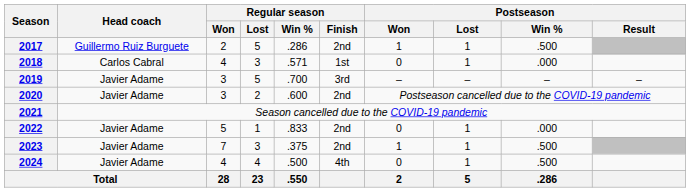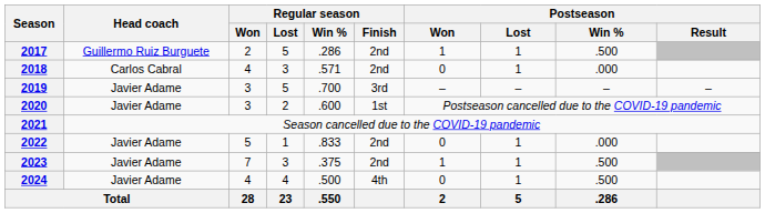 <table class="wikitable" style="font-size: 95%; text-align:center; width:65em">
 <tr>
 <th rowspan="2">Season</th>
 <th rowspan="2">Head coach</th>
 <th colspan="4">Regular season</th>
 <th colspan="4">Postseason</th>
 </tr>
 <tr>
 <th>Won</th>
 <th>Lost</th>
 <th>Win %</th>
 <th>Finish</th>
 <th>Won</th>
 <th>Lost</th>
 <th>Win %</th>
 <th>Result</th>
 </tr>
 <tr>
 <th><a href='#'>2017</a></th>
 <td><a href='#'>Guillermo Ruiz Burguete</a></td>
 <td>2</td>
 <td>5</td>
 <td>.286</td>
 <td>2nd </td>
 <td>1</td>
 <td>1</td>
 <td>.500</td>
 <td bgcolor=silver></td>
 </tr>
 <tr>
 <th><a href='#'>2018</a></th>
 <td>Carlos Cabral</td>
 <td>4</td>
 <td>3</td>
 <td>.571</td>
-<td>1st </td>
+<td>2nd </td>
 <td>0</td>
 <td>1</td>
 <td>.000</td>
 <td></td>
 </tr>
 <tr>
 <th><a href='#'>2019</a></th>
 <td>Javier Adame</td>
 <td>3</td>
 <td>5</td>
 <td>.700</td>
 <td>3rd </td>
 <td>–</td>
 <td>–</td>
 <td>–</td>
 <td>–</td>
 </tr>
 <tr>
 <th><a href='#'>2020</a></th>
 <td>Javier Adame</td>
 <td>3</td>
 <td>2</td>
 <td>.600</td>
-<td>2nd </td>
+<td>1st </td>
 <td colspan=4><em>Postseason cancelled due to the <a href='#'>COVID-19 pandemic</a></em></td>
 </tr>
 <tr>
 <th><a href='#'>2021</a></th>
 <td colspan=9><em>Season cancelled due to the <a href='#'>COVID-19 pandemic</a></em></td>
 </tr>
 <tr>
 <th><a href='#'>2022</a></th>
 <td>Javier Adame</td>
 <td>5</td>
 <td>1</td>
 <td>.833</td>
 <td>2nd </td>
 <td>0</td>
 <td>1</td>
 <td>.000</td>
 <td></td>
 </tr>
 <tr>
 <th><a href='#'>2023</a></th>
 <td>Javier Adame</td>
 <td>7</td>
 <td>3</td>
 <td>.375</td>
 <td>2nd </td>
 <td>1</td>
 <td>1</td>
 <td>.500</td>
 <td bgcolor=silver></td>
 </tr>
 <tr>
 <th><a href='#'>2024</a></th>
 <td>Javier Adame</td>
 <td>4</td>
 <td>4</td>
 <td>.500</td>
 <td>4th </td>
 <td>0</td>
 <td>1</td>
 <td>.500</td>
 <td></td>
 </tr>
 <tr>
 <th colspan="2">Total</th>
 <th>28</th>
 <th>23</th>
 <th>.550</th>
 <th></th>
 <th>2</th>
 <th>5</th>
 <th>.286</th>
 <th></th>
 </tr>
 </table>
